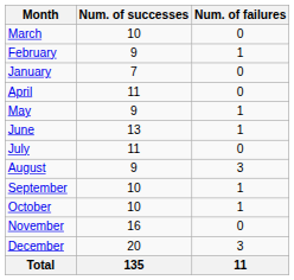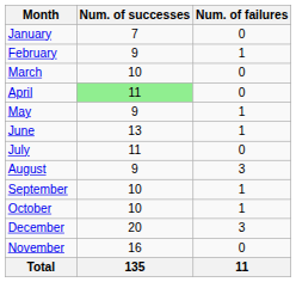 <table class="wikitable" style="text-align:center">
 <tr>
 <th width=25%>Month</th>
 <th><abbr>Num.</abbr> of successes</th>
 <th><abbr>Num.</abbr> of failures</th>
 </tr>
 <tr>
-<td style="text-align:left"><a href='#'>March</a></td>
-<td>10</td>
+<td style="text-align:left"><a href='#'>January</a></td>
+<td>7</td>
 <td>0</td>
 </tr>
 <tr>
 <td style="text-align:left"><a href='#'>February</a></td>
 <td>9</td>
 <td>1</td>
 </tr>
 <tr>
-<td style="text-align:left"><a href='#'>January</a></td>
-<td>7</td>
+<td style="text-align:left"><a href='#'>March</a></td>
+<td>10</td>
 <td>0</td>
 </tr>
 <tr>
 <td style="text-align:left"><a href='#'>April</a></td>
-<td>11</td>
+<td style="background: lightgreen;">11</td>
 <td>0</td>
 </tr>
 <tr>
 <td style="text-align:left"><a href='#'>May</a></td>
 <td>9</td>
 <td>1</td>
 </tr>
 <tr>
 <td style="text-align:left"><a href='#'>June</a></td>
 <td>13</td>
 <td>1</td>
 </tr>
 <tr>
 <td style="text-align:left"><a href='#'>July</a></td>
 <td>11</td>
 <td>0</td>
 </tr>
 <tr>
 <td style="text-align:left"><a href='#'>August</a></td>
 <td>9</td>
 <td>3</td>
 </tr>
 <tr>
 <td style="text-align:left"><a href='#'>September</a></td>
 <td>10</td>
 <td>1</td>
 </tr>
 <tr>
 <td style="text-align:left"><a href='#'>October</a></td>
 <td>10</td>
 <td>1</td>
 </tr>
 <tr>
+<td style="text-align:left"><a href='#'>December</a></td>
+<td>20</td>
+<td>3</td>
+</tr>
+<tr>
 <td style="text-align:left"><a href='#'>November</a></td>
 <td>16</td>
 <td>0</td>
-</tr>
-<tr>
-<td style="text-align:left"><a href='#'>December</a></td>
-<td>20</td>
-<td>3</td>
 </tr>
 <tr class="sortbottom">
 <th colspan=1>Total</th>
 <th>135</th>
 <th>11</th>
 </tr>
 </table>
